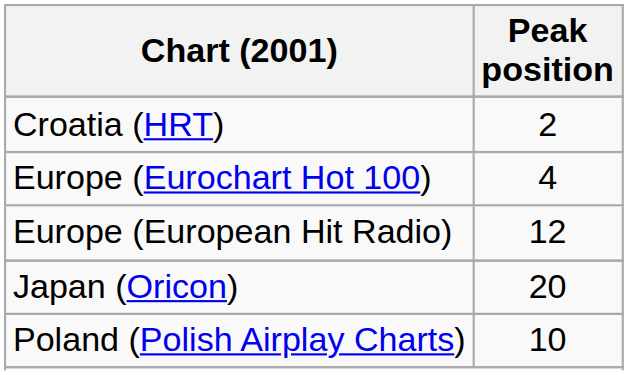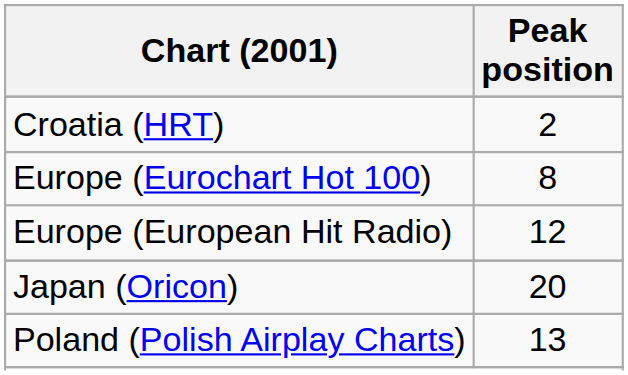 <table Class="wikitable sortable">
 <tr>
 <th>Chart (2001)</th>
 <th>Peak<br>position</th>
 </tr>
 <tr>
 </tr>
 <tr>
 </tr>
 <tr>
 </tr>
 <tr>
 </tr>
 <tr>
 <td>Croatia (<a href='#'>HRT</a>)</td>
 <td align="center">2</td>
 </tr>
 <tr>
 </tr>
 <tr>
 <td>Europe (<a href='#'>Eurochart Hot 100</a>)</td>
-<td align="center">4</td>
+<td align="center">8</td>
 </tr>
 <tr>
 <td>Europe (European Hit Radio)</td>
 <td align="center">12</td>
 </tr>
 <tr>
 </tr>
 <tr>
 </tr>
 <tr>
 </tr>
 <tr>
 </tr>
 <tr>
 </tr>
 <tr>
 <td>Japan (<a href='#'>Oricon</a>)</td>
 <td align="center">20</td>
 </tr>
 <tr>
 </tr>
 <tr>
 </tr>
 <tr>
 </tr>
 <tr>
 </tr>
 <tr>
 <td>Poland (<a href='#'>Polish Airplay Charts</a>)</td>
-<td align="center">10</td>
+<td align="center">13</td>
 </tr>
 <tr>
 </tr>
 <tr>
 </tr>
 <tr>
 </tr>
 <tr>
 </tr>
 <tr>
 </tr>
 </table>
